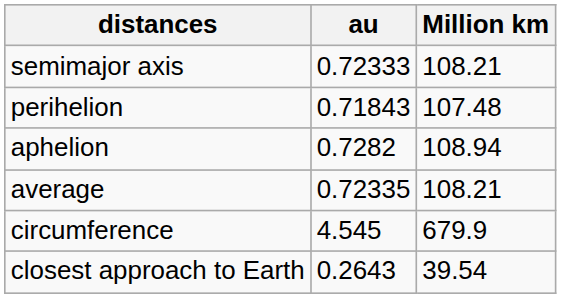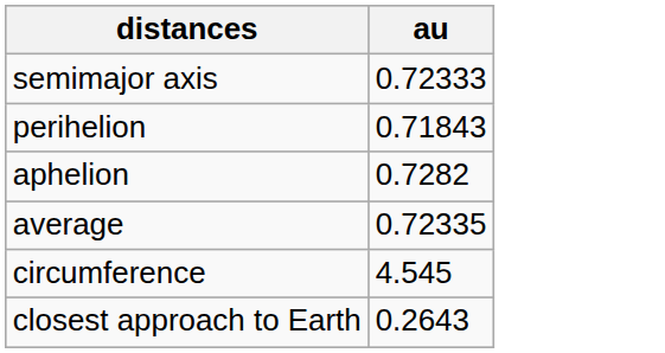 <table class="wikitable">
 <tr>
 <th>distances</th>
 <th>au</th>
-<th>Million km</th>
 </tr>
 <tr>
 <td>semimajor axis</td>
 <td>0.72333</td>
-<td>108.21</td>
 </tr>
 <tr>
 <td>perihelion</td>
 <td>0.71843</td>
-<td>107.48</td>
 </tr>
 <tr>
 <td>aphelion</td>
 <td>0.7282</td>
-<td>108.94</td>
 </tr>
 <tr>
 <td>average</td>
 <td>0.72335</td>
-<td>108.21</td>
 </tr>
 <tr>
 <td>circumference</td>
 <td>4.545</td>
-<td>679.9</td>
 </tr>
 <tr>
 <td>closest approach to Earth</td>
 <td>0.2643</td>
-<td>39.54</td>
 </tr>
 </table>
